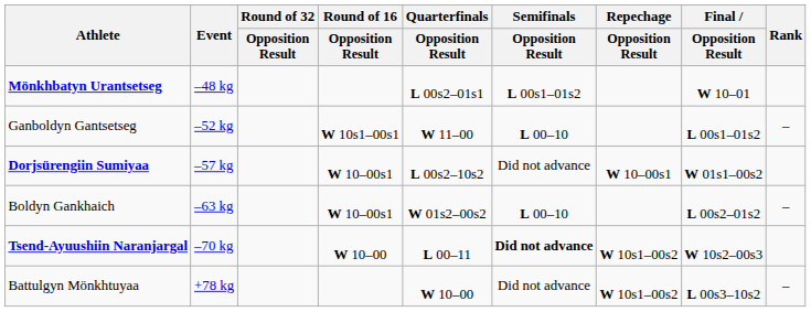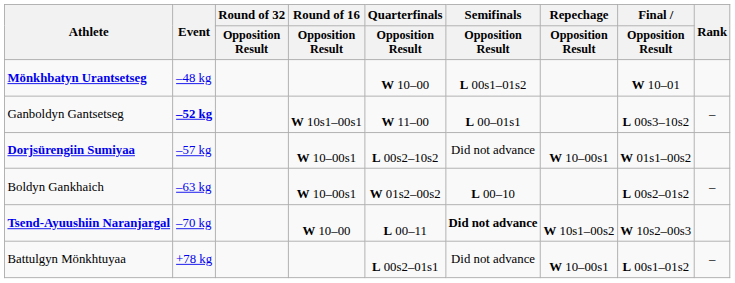 <table class=wikitable style=font-size:90%;text-align:center>
 <tr>
 <th rowspan="2">Athlete</th>
 <th rowspan="2">Event</th>
 <th>Round of 32</th>
 <th>Round of 16</th>
 <th>Quarterfinals</th>
 <th>Semifinals</th>
 <th>Repechage</th>
 <th>Final / </th>
 <th rowspan=2>Rank</th>
 </tr>
 <tr style="font-size:95%">
 <th>Opposition<br>Result</th>
 <th>Opposition<br>Result</th>
 <th>Opposition<br>Result</th>
 <th>Opposition<br>Result</th>
 <th>Opposition<br>Result</th>
 <th>Opposition<br>Result</th>
 </tr>
 <tr>
 <td align=left><strong><a href='#'>Mönkhbatyn Urantsetseg</a></strong></td>
 <td align=left><a href='#'>–48 kg</a></td>
 <td></td>
 <td></td>
-<td><br><strong>L</strong> 00s2–01s1</td>
+<td><br><strong>W</strong> 10–00</td>
 <td><br><strong>L</strong> 00s1–01s2</td>
 <td></td>
 <td><br><strong>W</strong> 10–01</td>
 <td></td>
 </tr>
 <tr>
 <td align=left>Ganboldyn Gantsetseg</td>
-<td align=left><a href='#'>–52 kg</a></td>
+<td align=left><strong><a href='#'>–52 kg</a></strong></td>
 <td></td>
 <td><br><strong>W</strong> 10s1–00s1</td>
 <td><br><strong>W</strong> 11–00</td>
-<td><br><strong>L</strong> 00–10</td>
+<td><br><strong>L</strong> 00–01s1</td>
 <td></td>
-<td><br><strong>L</strong> 00s1–01s2</td>
+<td><br><strong>L</strong> 00s3–10s2</td>
 <td>–</td>
 </tr>
 <tr>
 <td align=left><strong><a href='#'>Dorjsürengiin Sumiyaa</a></strong></td>
 <td align=left><a href='#'>–57 kg</a></td>
 <td></td>
 <td><br><strong>W</strong> 10–00s1</td>
 <td><br><strong>L</strong> 00s2–10s2</td>
 <td>Did not advance</td>
 <td><br><strong>W</strong> 10–00s1</td>
 <td><br><strong>W</strong> 01s1–00s2</td>
 <td></td>
 </tr>
 <tr>
 <td align=left>Boldyn Gankhaich</td>
 <td align=left><a href='#'>–63 kg</a></td>
 <td></td>
 <td><br><strong>W</strong> 10–00s1</td>
 <td><br><strong>W</strong> 01s2–00s2</td>
 <td><br><strong>L</strong> 00–10</td>
 <td></td>
 <td><br><strong>L</strong> 00s2–01s2</td>
 <td>–</td>
 </tr>
 <tr>
 <td align=left><strong><a href='#'>Tsend-Ayuushiin Naranjargal</a></strong></td>
 <td align=left><a href='#'>–70 kg</a></td>
 <td></td>
 <td><br><strong>W</strong> 10–00</td>
 <td><br><strong>L</strong> 00–11</td>
 <td><strong>Did not advance</strong></td>
 <td><br><strong>W</strong> 10s1–00s2</td>
 <td><br><strong>W</strong> 10s2–00s3</td>
 <td></td>
 </tr>
 <tr>
 <td align=left>Battulgyn Mönkhtuyaa</td>
 <td align=left><a href='#'>+78 kg</a></td>
 <td></td>
 <td></td>
-<td><br><strong>W</strong> 10–00</td>
+<td><br><strong>L</strong> 00s2–01s1</td>
 <td>Did not advance</td>
-<td><br><strong>W</strong> 10s1–00s2</td>
-<td><br><strong>L</strong> 00s3–10s2</td>
+<td><br><strong>W</strong> 10–00s1</td>
+<td><br><strong>L</strong> 00s1–01s2</td>
 <td>–</td>
 </tr>
 </table>
